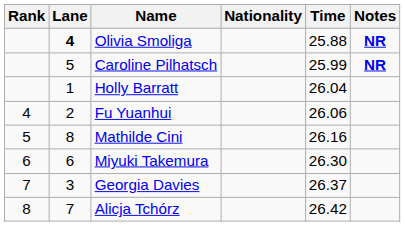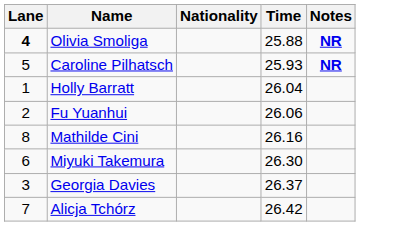 <table class="wikitable sortable" style="text-align:center">
 <tr>
-<th>Rank</th>
 <th>Lane</th>
 <th>Name</th>
 <th>Nationality</th>
 <th>Time</th>
 <th>Notes</th>
 </tr>
 <tr>
-<td></td>
 <td><strong>4</strong></td>
 <td align=left><a href='#'>Olivia Smoliga</a></td>
 <td align=left></td>
 <td>25.88</td>
 <td><strong><a href='#'>NR</a></strong></td>
 </tr>
 <tr>
-<td></td>
 <td>5</td>
 <td align=left><a href='#'>Caroline Pilhatsch</a></td>
 <td align=left></td>
-<td>25.99</td>
+<td>25.93</td>
 <td><strong><a href='#'>NR</a></strong></td>
 </tr>
 <tr>
-<td></td>
 <td>1</td>
 <td align=left><a href='#'>Holly Barratt</a></td>
 <td align=left></td>
 <td>26.04</td>
 <td></td>
 </tr>
 <tr>
-<td>4</td>
 <td>2</td>
 <td align=left><a href='#'>Fu Yuanhui</a></td>
 <td align=left></td>
 <td>26.06</td>
 <td></td>
 </tr>
 <tr>
-<td>5</td>
 <td>8</td>
 <td align=left><a href='#'>Mathilde Cini</a></td>
 <td align=left></td>
 <td>26.16</td>
 <td></td>
 </tr>
 <tr>
 <td>6</td>
-<td>6</td>
 <td align=left><a href='#'>Miyuki Takemura</a></td>
 <td align=left></td>
 <td>26.30</td>
 <td></td>
 </tr>
 <tr>
-<td>7</td>
 <td>3</td>
 <td align=left><a href='#'>Georgia Davies</a></td>
 <td align=left></td>
 <td>26.37</td>
 <td></td>
 </tr>
 <tr>
-<td>8</td>
 <td>7</td>
 <td align=left><a href='#'>Alicja Tchórz</a></td>
 <td align=left></td>
 <td>26.42</td>
 <td></td>
 </tr>
 </table>
